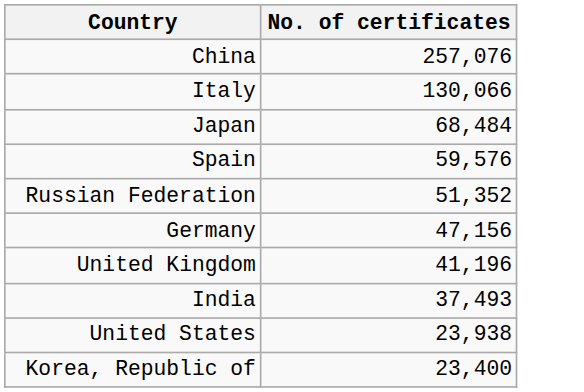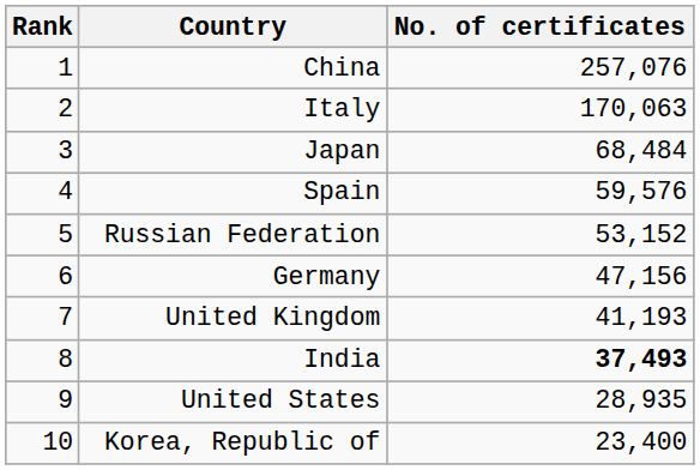 <table class="wikitable" style="text-align:right">
 <tr>
+<th scope="col" style="width:15px;">Rank</th>
 <th scope="col" style="width:150px;">Country</th>
 <th scope="col" style="width:150px;">No. of certificates</th>
 </tr>
 <tr>
+<td>1</td>
 <td>China</td>
 <td>257,076</td>
 </tr>
 <tr>
+<td>2</td>
 <td>Italy</td>
-<td>130,066</td>
+<td>170,063</td>
 </tr>
 <tr>
+<td>3</td>
 <td>Japan</td>
 <td>68,484</td>
 </tr>
 <tr>
+<td>4</td>
 <td>Spain</td>
 <td>59,576</td>
 </tr>
 <tr>
+<td>5</td>
 <td>Russian Federation</td>
-<td>51,352</td>
+<td>53,152</td>
 </tr>
 <tr>
+<td>6</td>
 <td>Germany</td>
 <td>47,156</td>
 </tr>
 <tr>
+<td>7</td>
 <td>United Kingdom</td>
-<td>41,196</td>
+<td>41,193</td>
 </tr>
 <tr>
+<td>8</td>
 <td>India</td>
-<td>37,493</td>
+<td><strong>37,493</strong></td>
 </tr>
 <tr>
+<td>9</td>
 <td>United States</td>
-<td>23,938</td>
+<td>28,935</td>
 </tr>
 <tr>
+<td>10</td>
 <td>Korea, Republic of</td>
 <td>23,400</td>
 </tr>
 </table>
